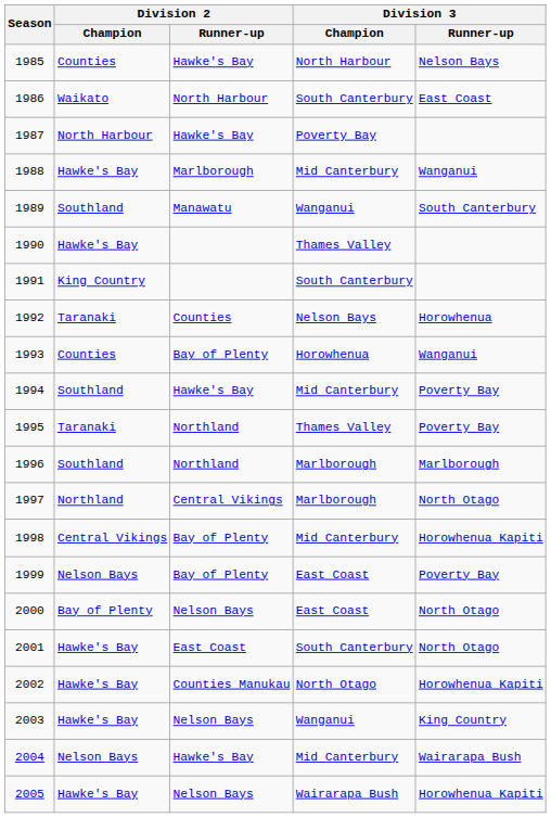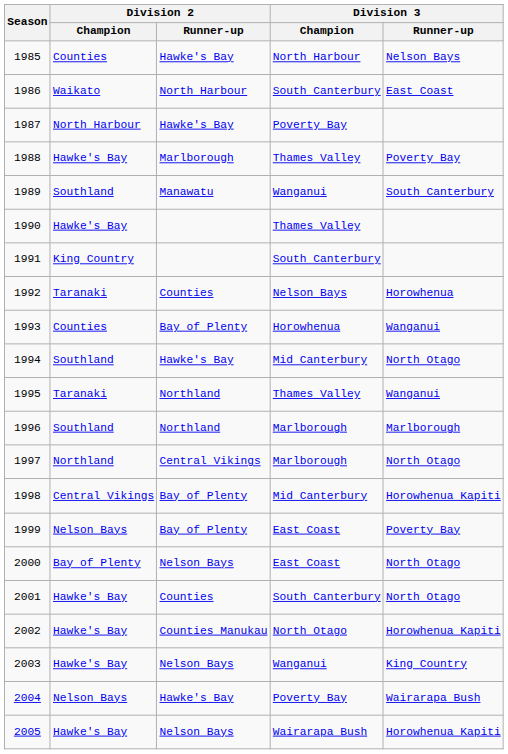 <table class="wikitable sortable" style="text-align:left; font-size:95%;">
 <tr>
 <th rowspan="2">Season</th>
 <th colspan="2">Division 2</th>
 <th colspan="2">Division 3</th>
 </tr>
 <tr>
 <th>Champion</th>
 <th>Runner-up</th>
 <th>Champion</th>
 <th>Runner-up</th>
 </tr>
 <tr style=height:3em>
 <td style="text-align: center;">1985</td>
 <td><a href='#'>Counties</a></td>
 <td><a href='#'>Hawke's Bay</a></td>
 <td><a href='#'>North Harbour</a></td>
 <td><a href='#'>Nelson Bays</a></td>
 </tr>
 <tr style=height:3em>
 <td style="text-align: center;">1986</td>
 <td><a href='#'>Waikato</a></td>
 <td><a href='#'>North Harbour</a></td>
 <td><a href='#'>South Canterbury</a></td>
 <td><a href='#'>East Coast</a></td>
 </tr>
 <tr style=height:3em>
 <td style="text-align: center;">1987</td>
 <td><a href='#'>North Harbour</a></td>
 <td><a href='#'>Hawke's Bay</a></td>
 <td><a href='#'>Poverty Bay</a></td>
 <td></td>
 </tr>
 <tr style=height:3em>
 <td style="text-align: center;">1988</td>
 <td><a href='#'>Hawke's Bay</a></td>
 <td><a href='#'>Marlborough</a></td>
-<td><a href='#'>Mid Canterbury</a></td>
-<td><a href='#'>Wanganui</a></td>
+<td><a href='#'>Thames Valley</a></td>
+<td><a href='#'>Poverty Bay</a></td>
 </tr>
 <tr style=height:3em>
 <td style="text-align: center;">1989</td>
 <td><a href='#'>Southland</a></td>
 <td><a href='#'>Manawatu</a></td>
 <td><a href='#'>Wanganui</a></td>
 <td><a href='#'>South Canterbury</a></td>
 </tr>
 <tr style=height:3em>
 <td style="text-align: center;">1990</td>
 <td><a href='#'>Hawke's Bay</a></td>
 <td></td>
 <td><a href='#'>Thames Valley</a></td>
 <td></td>
 </tr>
 <tr style=height:3em>
 <td style="text-align: center;">1991</td>
 <td><a href='#'>King Country</a></td>
 <td></td>
 <td><a href='#'>South Canterbury</a></td>
 <td></td>
 </tr>
 <tr style=height:3em>
 <td style="text-align: center;">1992</td>
 <td><a href='#'>Taranaki</a></td>
 <td><a href='#'>Counties</a></td>
 <td><a href='#'>Nelson Bays</a></td>
 <td><a href='#'>Horowhenua</a></td>
 </tr>
 <tr style=height:3em>
 <td style="text-align: center;">1993</td>
 <td><a href='#'>Counties</a></td>
 <td><a href='#'>Bay of Plenty</a></td>
 <td><a href='#'>Horowhenua</a></td>
 <td><a href='#'>Wanganui</a></td>
 </tr>
 <tr style=height:3em>
 <td style="text-align: center;">1994</td>
 <td><a href='#'>Southland</a></td>
 <td><a href='#'>Hawke's Bay</a></td>
 <td><a href='#'>Mid Canterbury</a></td>
-<td><a href='#'>Poverty Bay</a></td>
+<td><a href='#'>North Otago</a></td>
 </tr>
 <tr style=height:3em>
 <td style="text-align: center;">1995</td>
 <td><a href='#'>Taranaki</a></td>
 <td><a href='#'>Northland</a></td>
 <td><a href='#'>Thames Valley</a></td>
-<td><a href='#'>Poverty Bay</a></td>
+<td><a href='#'>Wanganui</a></td>
 </tr>
 <tr style=height:3em>
 <td style="text-align: center;">1996</td>
 <td><a href='#'>Southland</a></td>
 <td><a href='#'>Northland</a></td>
 <td><a href='#'>Marlborough</a></td>
 <td><a href='#'>Marlborough</a></td>
 </tr>
 <tr style=height:3em>
 <td style="text-align: center;">1997</td>
 <td><a href='#'>Northland</a></td>
 <td><a href='#'>Central Vikings</a></td>
 <td><a href='#'>Marlborough</a></td>
 <td><a href='#'>North Otago</a></td>
 </tr>
 <tr style=height:3em>
 <td style="text-align: center;">1998</td>
 <td><a href='#'>Central Vikings</a></td>
 <td><a href='#'>Bay of Plenty</a></td>
 <td><a href='#'>Mid Canterbury</a></td>
 <td><a href='#'>Horowhenua Kapiti</a></td>
 </tr>
 <tr style=height:3em>
 <td style="text-align: center;">1999</td>
 <td><a href='#'>Nelson Bays</a></td>
 <td><a href='#'>Bay of Plenty</a></td>
 <td><a href='#'>East Coast</a></td>
 <td><a href='#'>Poverty Bay</a></td>
 </tr>
 <tr style=height:3em>
 <td style="text-align: center;">2000</td>
 <td><a href='#'>Bay of Plenty</a></td>
 <td><a href='#'>Nelson Bays</a></td>
 <td><a href='#'>East Coast</a></td>
 <td><a href='#'>North Otago</a></td>
 </tr>
 <tr style=height:3em>
 <td style="text-align: center;">2001</td>
 <td><a href='#'>Hawke's Bay</a></td>
-<td><a href='#'>East Coast</a></td>
+<td><a href='#'>Counties</a></td>
 <td><a href='#'>South Canterbury</a></td>
 <td><a href='#'>North Otago</a></td>
 </tr>
 <tr style=height:3em>
 <td style="text-align: center;">2002</td>
 <td><a href='#'>Hawke's Bay</a></td>
 <td><a href='#'>Counties Manukau</a></td>
 <td><a href='#'>North Otago</a></td>
 <td><a href='#'>Horowhenua Kapiti</a></td>
 </tr>
 <tr style=height:3em>
 <td style="text-align: center;">2003</td>
 <td><a href='#'>Hawke's Bay</a></td>
 <td><a href='#'>Nelson Bays</a></td>
 <td><a href='#'>Wanganui</a></td>
 <td><a href='#'>King Country</a></td>
 </tr>
 <tr style=height:3em>
 <td style="text-align: center;"><a href='#'>2004</a></td>
 <td><a href='#'>Nelson Bays</a></td>
 <td><a href='#'>Hawke's Bay</a></td>
-<td><a href='#'>Mid Canterbury</a></td>
+<td><a href='#'>Poverty Bay</a></td>
 <td><a href='#'>Wairarapa Bush</a></td>
 </tr>
 <tr style=height:3em>
 <td style="text-align: center;"><a href='#'>2005</a></td>
 <td><a href='#'>Hawke's Bay</a></td>
 <td><a href='#'>Nelson Bays</a></td>
 <td><a href='#'>Wairarapa Bush</a></td>
 <td><a href='#'>Horowhenua Kapiti</a></td>
 </tr>
 </table>
